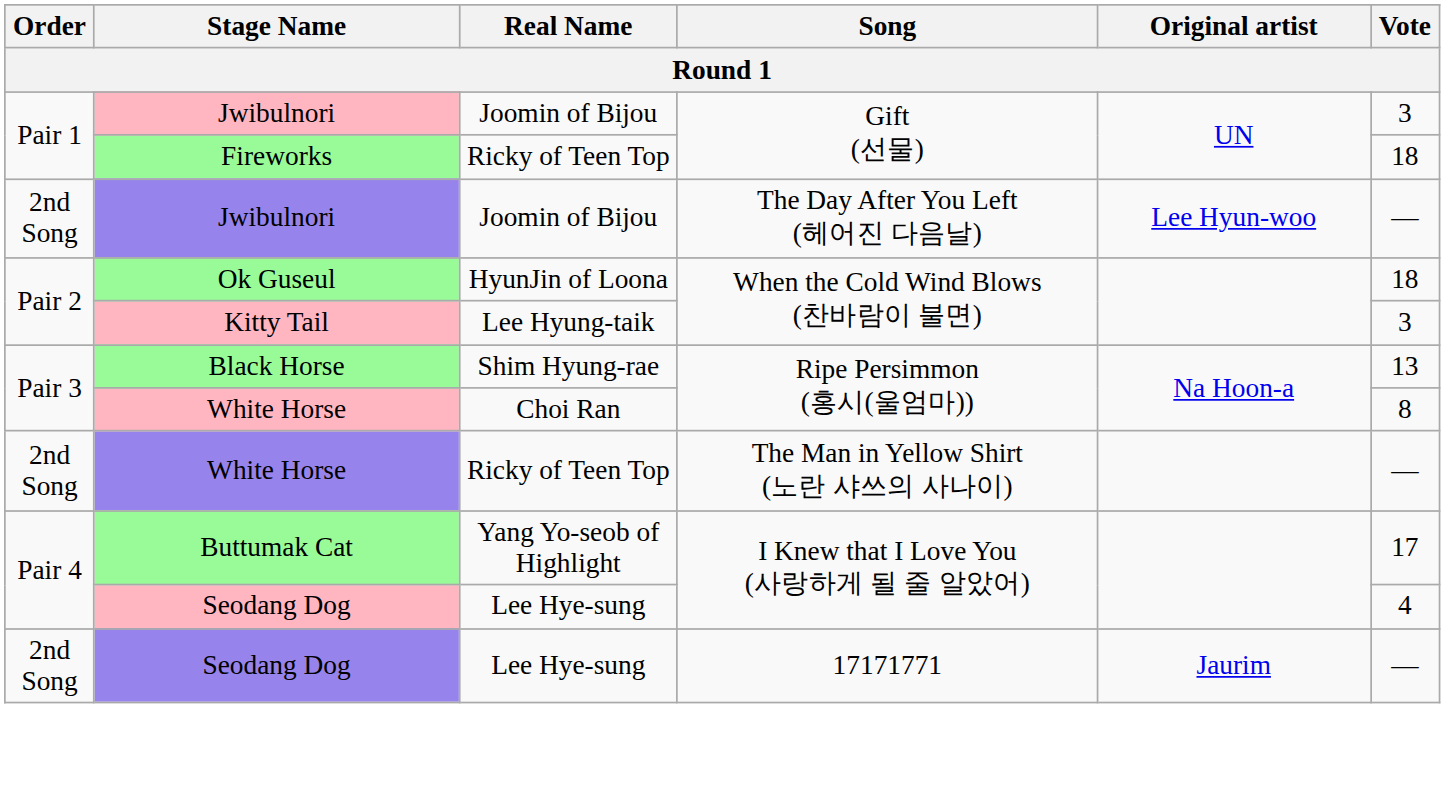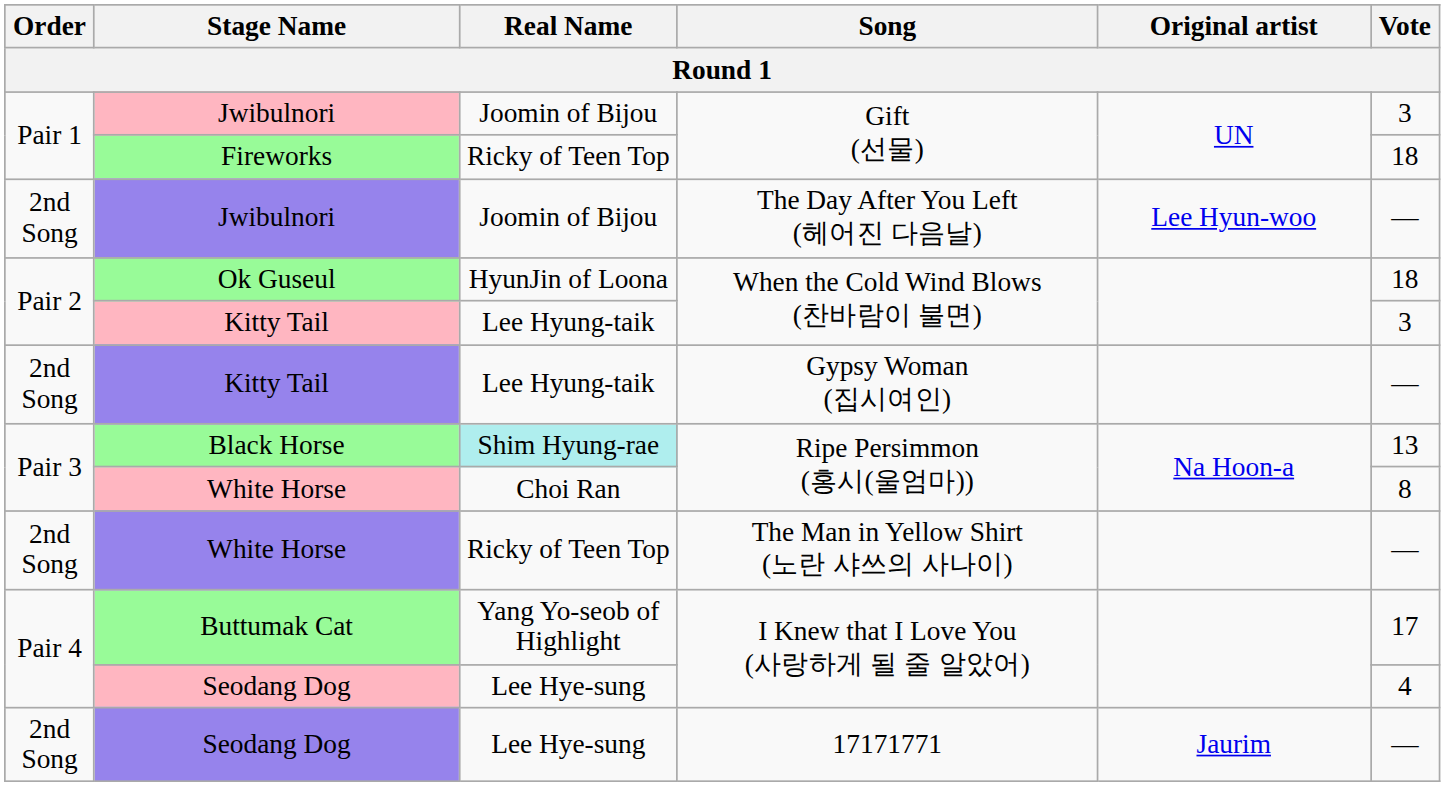 <table class="wikitable" style="text-align:center; width:95%;">
 <tr>
 <th style="width:1%;">Order</th>
 <th style="width:20%;">Stage Name</th>
 <th style="width:12%;">Real Name</th>
 <th style="width:23%;">Song</th>
 <th style="width:15%;">Original artist</th>
 <th style="width:1%;">Vote</th>
 </tr>
 <tr>
 <th colspan=6>Round 1</th>
 </tr>
 <tr>
 <td rowspan=2>Pair 1</td>
 <td bgcolor="lightpink">Jwibulnori</td>
 <td>Joomin of Bijou</td>
 <td rowspan=2>Gift<br>(선물)</td>
 <td rowspan=2><a href='#'>UN</a></td>
 <td>3</td>
 </tr>
 <tr>
 <td bgcolor="palegreen">Fireworks</td>
 <td>Ricky of Teen Top</td>
 <td>18</td>
 </tr>
 <tr>
 <td>2nd Song</td>
 <td bgcolor="#9683EC">Jwibulnori</td>
 <td>Joomin of Bijou</td>
 <td>The Day After You Left<br>(헤어진 다음날)</td>
 <td><a href='#'>Lee Hyun-woo</a></td>
 <td>—</td>
 </tr>
 <tr>
 <td rowspan=2>Pair 2</td>
 <td bgcolor="palegreen">Ok Guseul</td>
 <td>HyunJin of Loona</td>
 <td rowspan=2>When the Cold Wind Blows<br>(찬바람이 불면)</td>
 <td rowspan=2></td>
 <td>18</td>
 </tr>
 <tr>
 <td bgcolor="lightpink">Kitty Tail</td>
 <td>Lee Hyung-taik</td>
 <td>3</td>
 </tr>
 <tr>
+<td>2nd Song</td>
+<td bgcolor="#9683EC">Kitty Tail</td>
+<td>Lee Hyung-taik</td>
+<td>Gypsy Woman<br>(집시여인)</td>
+<td></td>
+<td>—</td>
+</tr>
+<tr>
 <td rowspan=2>Pair 3</td>
 <td bgcolor="palegreen">Black Horse</td>
-<td>Shim Hyung-rae</td>
+<td style="background: paleturquoise;">Shim Hyung-rae</td>
 <td rowspan=2>Ripe Persimmon<br>(홍시(울엄마))</td>
 <td rowspan=2><a href='#'>Na Hoon-a</a></td>
 <td>13</td>
 </tr>
 <tr>
 <td bgcolor="lightpink">White Horse</td>
 <td>Choi Ran</td>
 <td>8</td>
 </tr>
 <tr>
 <td>2nd Song</td>
 <td bgcolor="#9683EC">White Horse</td>
 <td>Ricky of Teen Top</td>
 <td>The Man in Yellow Shirt<br>(노란 샤쓰의 사나이)</td>
 <td></td>
 <td>—</td>
 </tr>
 <tr>
 <td rowspan=2>Pair 4</td>
 <td bgcolor="palegreen">Buttumak Cat</td>
 <td>Yang Yo-seob of Highlight</td>
 <td rowspan=2>I Knew that I Love You<br>(사랑하게 될 줄 알았어)</td>
 <td rowspan=2></td>
 <td>17</td>
 </tr>
 <tr>
 <td bgcolor="lightpink">Seodang Dog</td>
 <td>Lee Hye-sung</td>
 <td>4</td>
 </tr>
 <tr>
 <td>2nd Song</td>
 <td bgcolor="#9683EC">Seodang Dog</td>
 <td>Lee Hye-sung</td>
 <td>17171771</td>
 <td><a href='#'>Jaurim</a></td>
 <td>—</td>
 </tr>
 </table>
